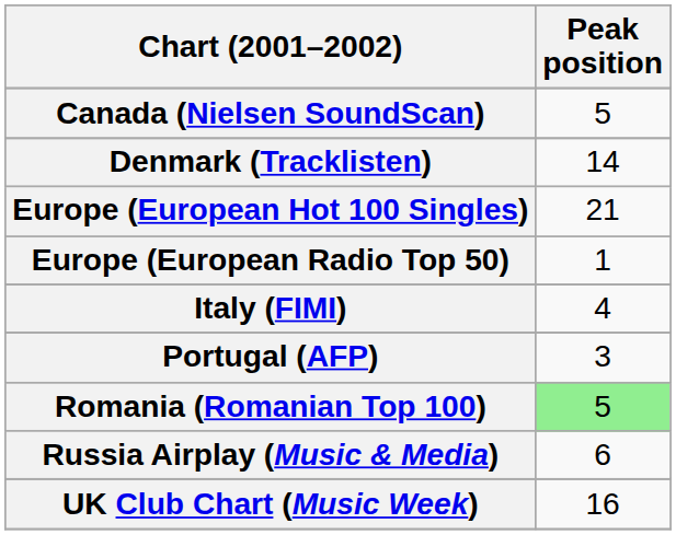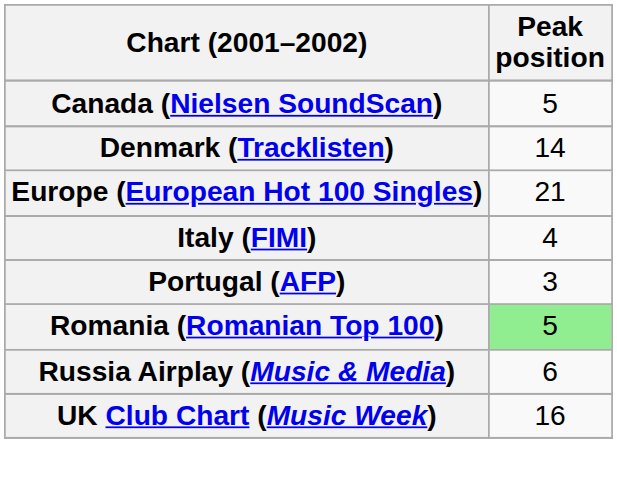 <table class="wikitable sortable plainrowheaders">
 <tr>
 <th>Chart (2001–2002)</th>
 <th>Peak<br>position</th>
 </tr>
 <tr>
 </tr>
 <tr>
 </tr>
 <tr>
 </tr>
 <tr>
 </tr>
 <tr>
 <th scope="row">Canada (<a href='#'>Nielsen SoundScan</a>)</th>
 <td align="center">5</td>
 </tr>
 <tr>
 </tr>
 <tr>
 <th scope="row">Denmark (<a href='#'>Tracklisten</a>)</th>
 <td align="center">14</td>
 </tr>
 <tr>
 <th scope="row">Europe (<a href='#'>European Hot 100 Singles</a>)</th>
 <td align="center">21</td>
-</tr>
-<tr>
-<th scope="row">Europe (European Radio Top 50)</th>
-<td align="center">1</td>
 </tr>
 <tr>
 </tr>
 <tr>
 </tr>
 <tr>
 </tr>
 <tr>
 </tr>
 <tr>
 <th scope="row">Italy (<a href='#'>FIMI</a>)</th>
 <td align="center">4</td>
 </tr>
 <tr>
 </tr>
 <tr>
 </tr>
 <tr>
 </tr>
 <tr>
 <th scope="row">Portugal (<a href='#'>AFP</a>)</th>
 <td align="center">3</td>
 </tr>
 <tr>
 <th scope="row">Romania (<a href='#'>Romanian Top 100</a>)</th>
 <td align="center" style="background: lightgreen;">5</td>
 </tr>
 <tr>
 <th scope="row">Russia Airplay (<em><a href='#'>Music & Media</a></em>)</th>
 <td align="center">6</td>
 </tr>
 <tr>
 </tr>
 <tr>
 </tr>
 <tr>
 </tr>
 <tr>
 </tr>
 <tr>
 </tr>
 <tr>
 <th scope="row">UK <a href='#'>Club Chart</a> (<em><a href='#'>Music Week</a></em>)</th>
 <td align="center">16</td>
 </tr>
 <tr>
 </tr>
 </table>
